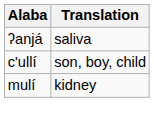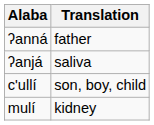 <table class="wikitable">
 <tr>
 <th>Alaba</th>
 <th>Translation</th>
+</tr>
+<tr>
+<td>ʔanná</td>
+<td>father</td>
 </tr>
 <tr>
 <td>ʔanjá</td>
 <td>saliva</td>
 </tr>
 <tr>
 <td>c'ullí</td>
 <td>son, boy, child</td>
 </tr>
 <tr>
 <td>mulí</td>
 <td>kidney</td>
 </tr>
 </table>
